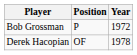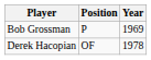 <table class="wikitable">
 <tr>
 <th scope="col">Player</th>
 <th scope="col">Position</th>
 <th scope="col">Year</th>
 </tr>
 <tr>
 <td>Bob Grossman</td>
 <td>P</td>
-<td>1972</td>
+<td>1969</td>
 </tr>
 <tr>
 <td>Derek Hacopian</td>
 <td>OF</td>
 <td>1978</td>
 </tr>
 </table>
